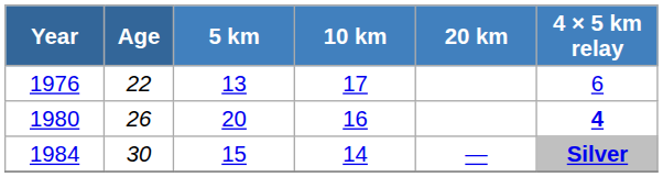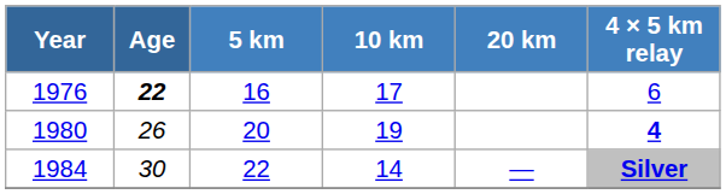 <table class="wikitable" style="font-size:95%; text-align:center; border:grey solid 1px; border-collapse:collapse; background:#ffffff;">
 <tr>
 <th style="background-color:#369; color:white; width:60px;"> Year </th>
 <th style="background-color:#369; color:white; width:40px;"> Age </th>
 <th style="background-color:#4180be; color:white; width:75px;"> 5 km </th>
 <th style="background-color:#4180be; color:white; width:75px;"> 10 km </th>
 <th style="background-color:#4180be; color:white; width:75px;"> 20 km </th>
 <th style="background-color:#4180be; color:white; width:75px;"> 4 × 5 km <br> relay </th>
 </tr>
 <tr>
 <td><a href='#'>1976</a></td>
-<td><em>22</em></td>
-<td><a href='#'>13</a></td>
+<td><strong><em>22</em></strong></td>
+<td><a href='#'>16</a></td>
 <td><a href='#'>17</a></td>
 <td></td>
 <td><a href='#'>6</a></td>
 </tr>
 <tr>
 <td><a href='#'>1980</a></td>
 <td><em>26</em></td>
 <td><a href='#'>20</a></td>
-<td><a href='#'>16</a></td>
+<td><a href='#'>19</a></td>
 <td></td>
 <td><strong><a href='#'>4</a></strong></td>
 </tr>
 <tr>
 <td><a href='#'>1984</a></td>
 <td><em>30</em></td>
-<td><a href='#'>15</a></td>
+<td><a href='#'>22</a></td>
 <td><a href='#'>14</a></td>
 <td><a href='#'>—</a></td>
 <td style="background:silver;"><a href='#'><strong>Silver</strong></a></td>
 </tr>
 <tr>
 </tr>
 </table>
